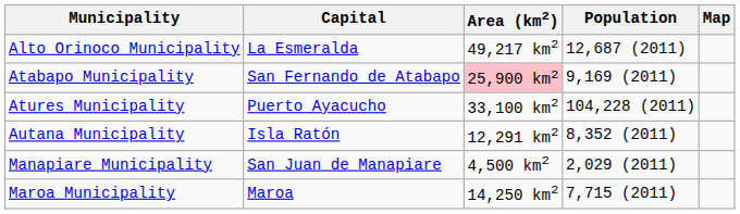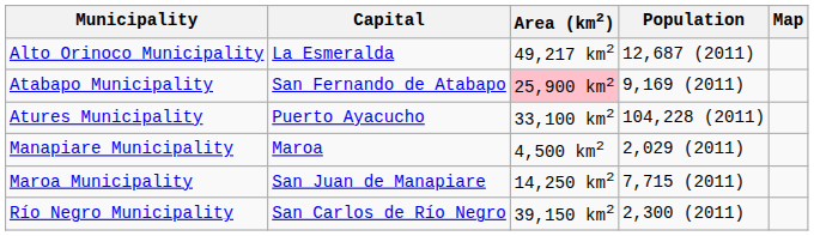 <table class="wikitable">
 <tr>
 <th>Municipality</th>
 <th>Capital</th>
 <th>Area (km<sup>2</sup>)</th>
 <th>Population</th>
 <th>Map</th>
 </tr>
 <tr>
 <td><a href='#'>Alto Orinoco Municipality</a></td>
 <td><a href='#'>La Esmeralda</a></td>
 <td>49,217 km<sup>2</sup></td>
 <td>12,687 (2011)</td>
 <td></td>
 </tr>
 <tr>
 <td><a href='#'>Atabapo Municipality</a></td>
 <td><a href='#'>San Fernando de Atabapo</a></td>
 <td style="background: pink;">25,900 km<sup>2</sup></td>
 <td>9,169 (2011)</td>
 <td></td>
 </tr>
 <tr>
 <td><a href='#'>Atures Municipality</a></td>
 <td><a href='#'>Puerto Ayacucho</a></td>
 <td>33,100 km<sup>2</sup></td>
 <td>104,228 (2011)</td>
 <td></td>
 </tr>
 <tr>
-<td><a href='#'>Autana Municipality</a></td>
-<td><a href='#'>Isla Ratón</a></td>
-<td>12,291 km<sup>2</sup></td>
-<td>8,352 (2011)</td>
-<td></td>
-</tr>
-<tr>
 <td><a href='#'>Manapiare Municipality</a></td>
-<td><a href='#'>San Juan de Manapiare</a></td>
+<td><a href='#'>Maroa</a></td>
 <td>4,500 km<sup>2</sup></td>
 <td>2,029 (2011)</td>
 <td></td>
 </tr>
 <tr>
 <td><a href='#'>Maroa Municipality</a></td>
-<td><a href='#'>Maroa</a></td>
+<td><a href='#'>San Juan de Manapiare</a></td>
 <td>14,250 km<sup>2</sup></td>
 <td>7,715 (2011)</td>
 <td></td>
 </tr>
+<tr>
+<td><a href='#'>Río Negro Municipality</a></td>
+<td><a href='#'>San Carlos de Río Negro</a></td>
+<td>39,150 km<sup>2</sup></td>
+<td>2,300 (2011)</td>
+<td></td>
+</tr>
 </table>
